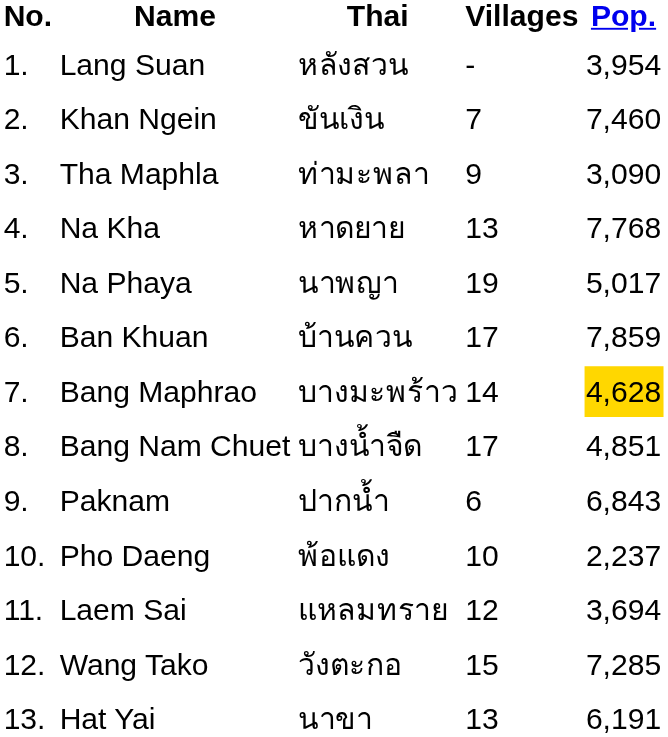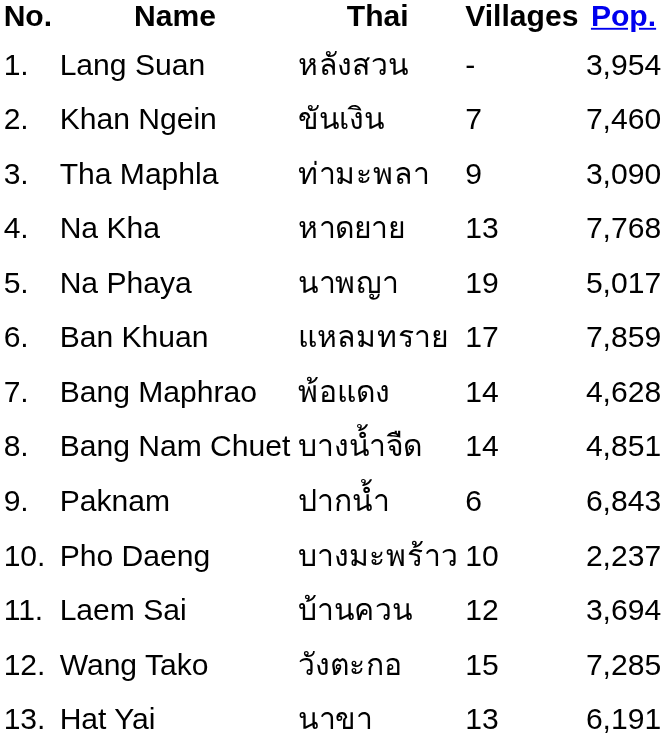 <table>
 <tr>
 <th>No.</th>
 <th>Name</th>
 <th>Thai</th>
 <th>Villages</th>
 <th><a href='#'>Pop.</a></th>
 </tr>
 <tr>
 <td>1.</td>
 <td>Lang Suan</td>
 <td>หลังสวน</td>
 <td>-</td>
 <td>3,954</td>
 </tr>
 <tr>
 <td>2.</td>
 <td>Khan Ngein</td>
 <td>ขันเงิน</td>
 <td>7</td>
 <td>7,460</td>
 </tr>
 <tr>
 <td>3.</td>
 <td>Tha Maphla</td>
 <td>ท่ามะพลา</td>
 <td>9</td>
 <td>3,090</td>
 </tr>
 <tr>
 <td>4.</td>
 <td>Na Kha</td>
 <td>หาดยาย</td>
 <td>13</td>
 <td>7,768</td>
 </tr>
 <tr>
 <td>5.</td>
 <td>Na Phaya</td>
 <td>นาพญา</td>
 <td>19</td>
 <td>5,017</td>
 </tr>
 <tr>
 <td>6.</td>
 <td>Ban Khuan</td>
-<td>บ้านควน</td>
+<td>แหลมทราย</td>
 <td>17</td>
 <td>7,859</td>
 </tr>
 <tr>
 <td>7.</td>
 <td>Bang Maphrao</td>
-<td>บางมะพร้าว</td>
+<td>พ้อแดง</td>
 <td>14</td>
-<td style="background: gold;">4,628</td>
+<td>4,628</td>
 </tr>
 <tr>
 <td>8.</td>
 <td>Bang Nam Chuet</td>
 <td>บางน้ำจืด</td>
-<td>17</td>
+<td>14</td>
 <td>4,851</td>
 </tr>
 <tr>
 <td>9.</td>
 <td>Paknam</td>
 <td>ปากน้ำ</td>
 <td>6</td>
 <td>6,843</td>
 </tr>
 <tr>
 <td>10.</td>
 <td>Pho Daeng</td>
-<td>พ้อแดง</td>
+<td>บางมะพร้าว</td>
 <td>10</td>
 <td>2,237</td>
 </tr>
 <tr>
 <td>11.</td>
 <td>Laem Sai</td>
-<td>แหลมทราย</td>
+<td>บ้านควน</td>
 <td>12</td>
 <td>3,694</td>
 </tr>
 <tr>
 <td>12.</td>
 <td>Wang Tako</td>
 <td>วังตะกอ</td>
 <td>15</td>
 <td>7,285</td>
 </tr>
 <tr>
 <td>13.</td>
 <td>Hat Yai</td>
 <td>นาขา</td>
 <td>13</td>
 <td>6,191</td>
 </tr>
 </table>
